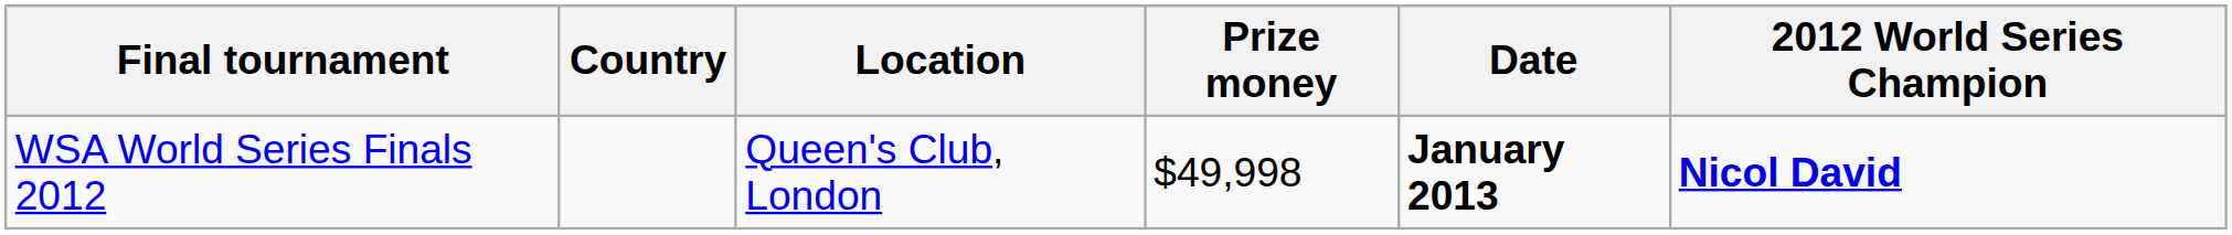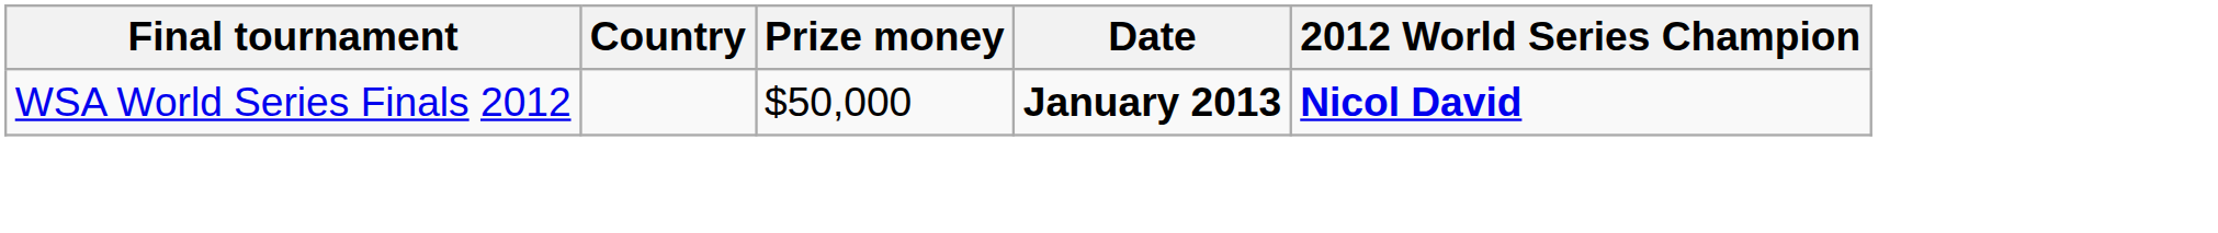 <table class=wikitable>
 <tr>
 <th>Final tournament</th>
 <th>Country</th>
-<th>Location</th>
 <th>Prize money</th>
 <th>Date</th>
 <th>2012 World Series Champion</th>
 </tr>
 <tr>
 <td><a href='#'>WSA World Series Finals</a> <a href='#'>2012</a></td>
 <td></td>
-<td><a href='#'>Queen's Club</a>, <a href='#'>London</a></td>
-<td>$49,998</td>
+<td>$50,000</td>
 <td><strong>January 2013</strong></td>
 <td> <strong><a href='#'>Nicol David</a></strong></td>
 </tr>
 </table>
